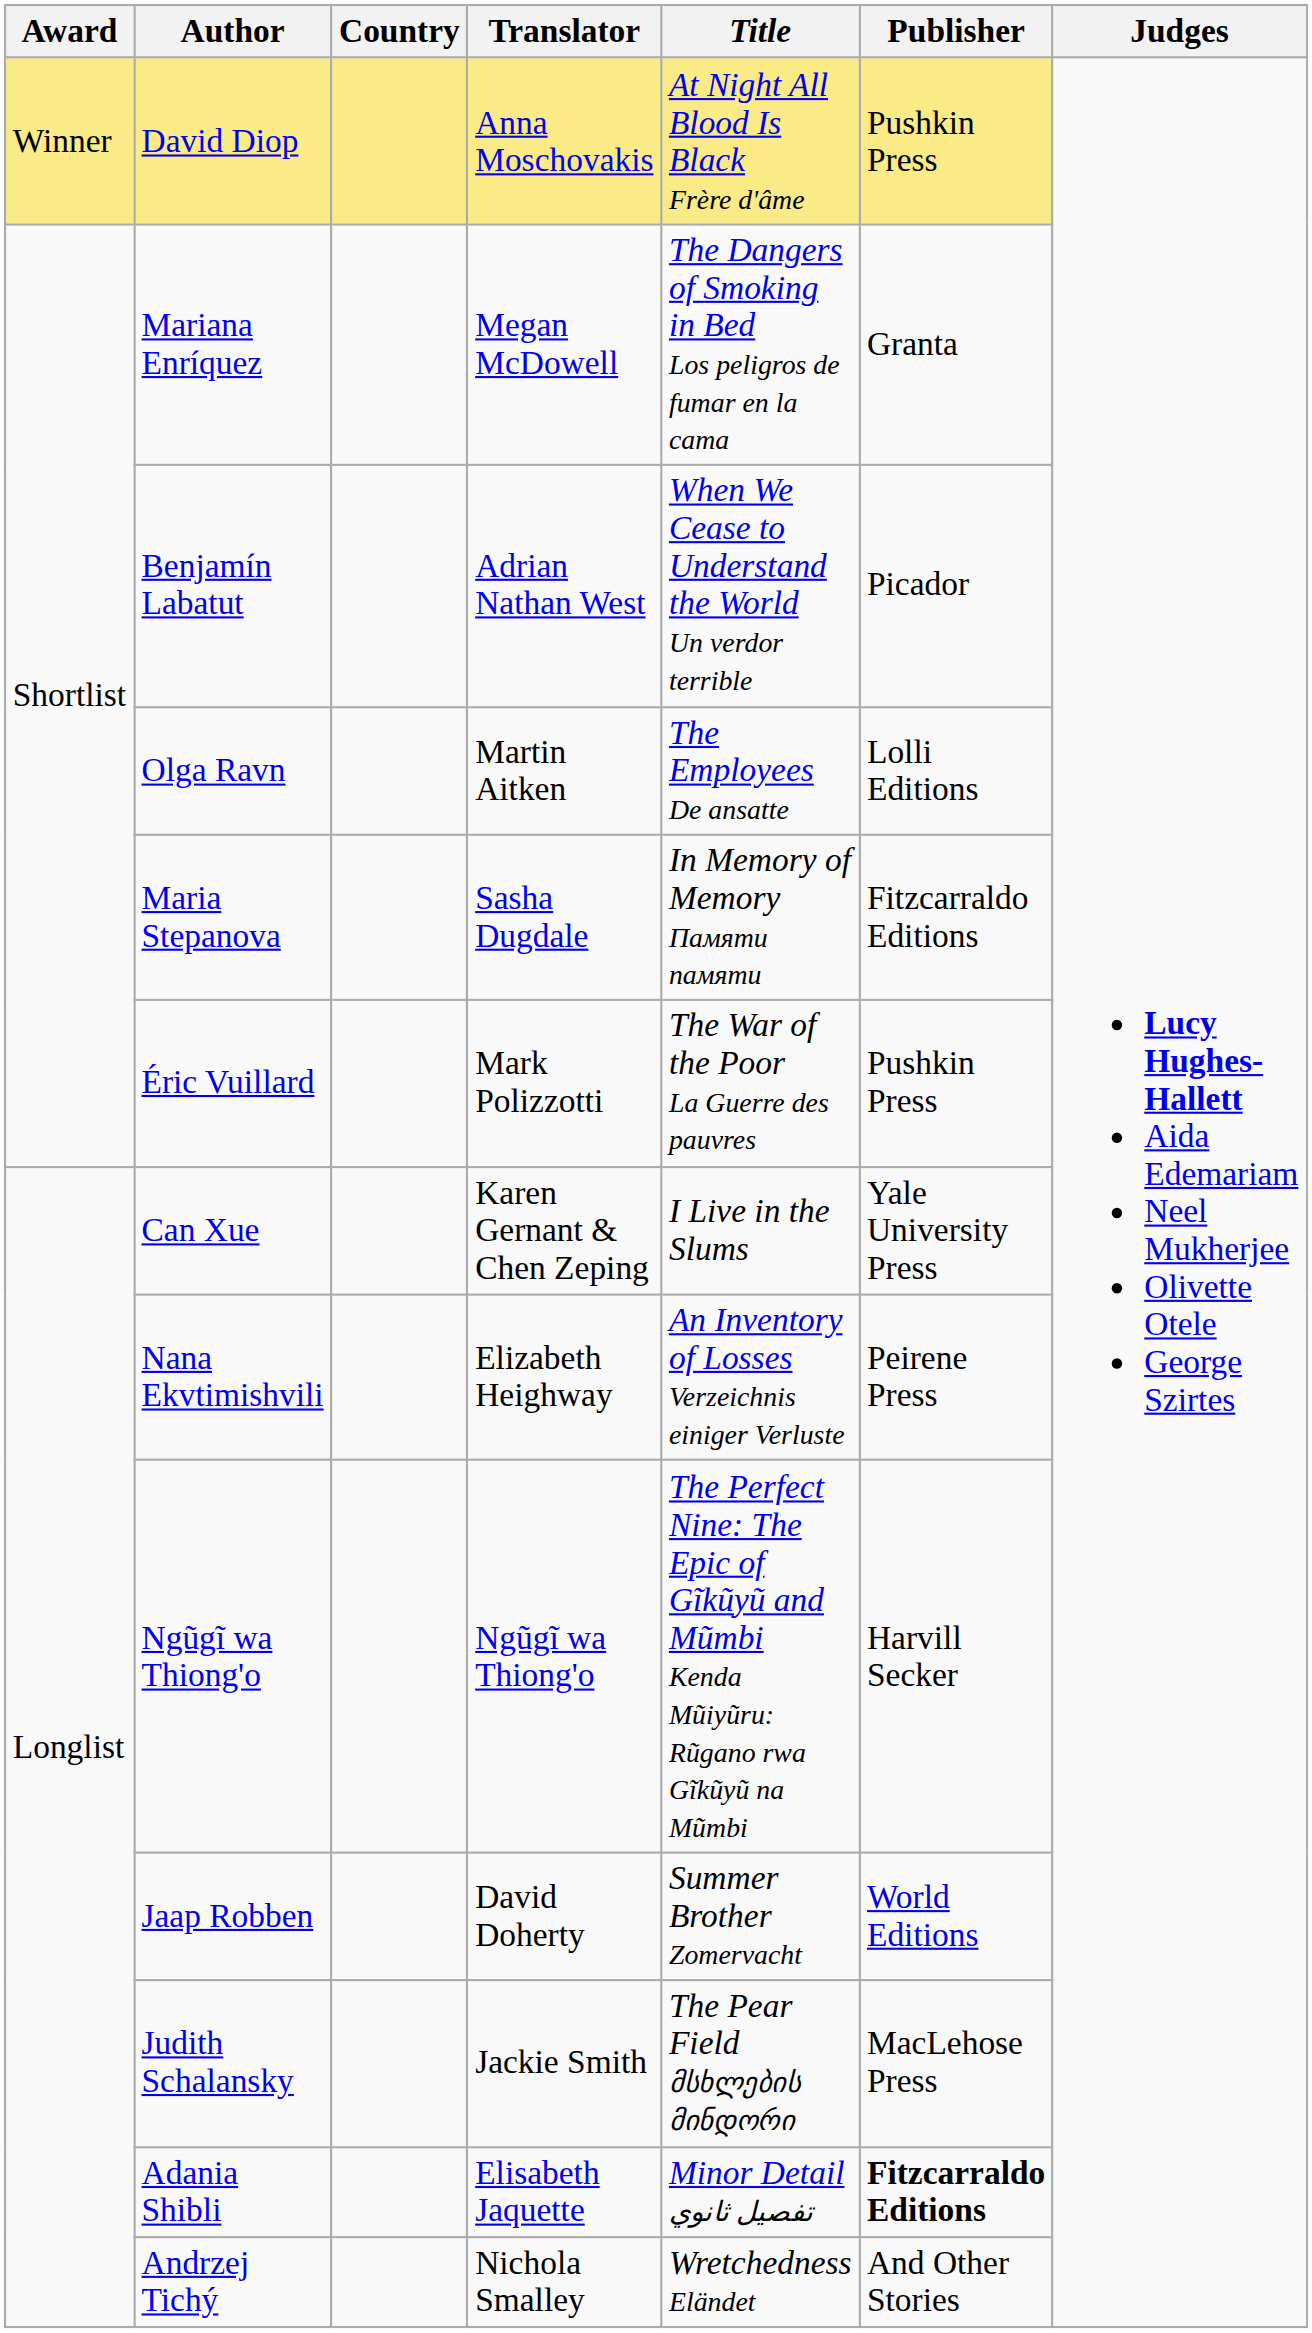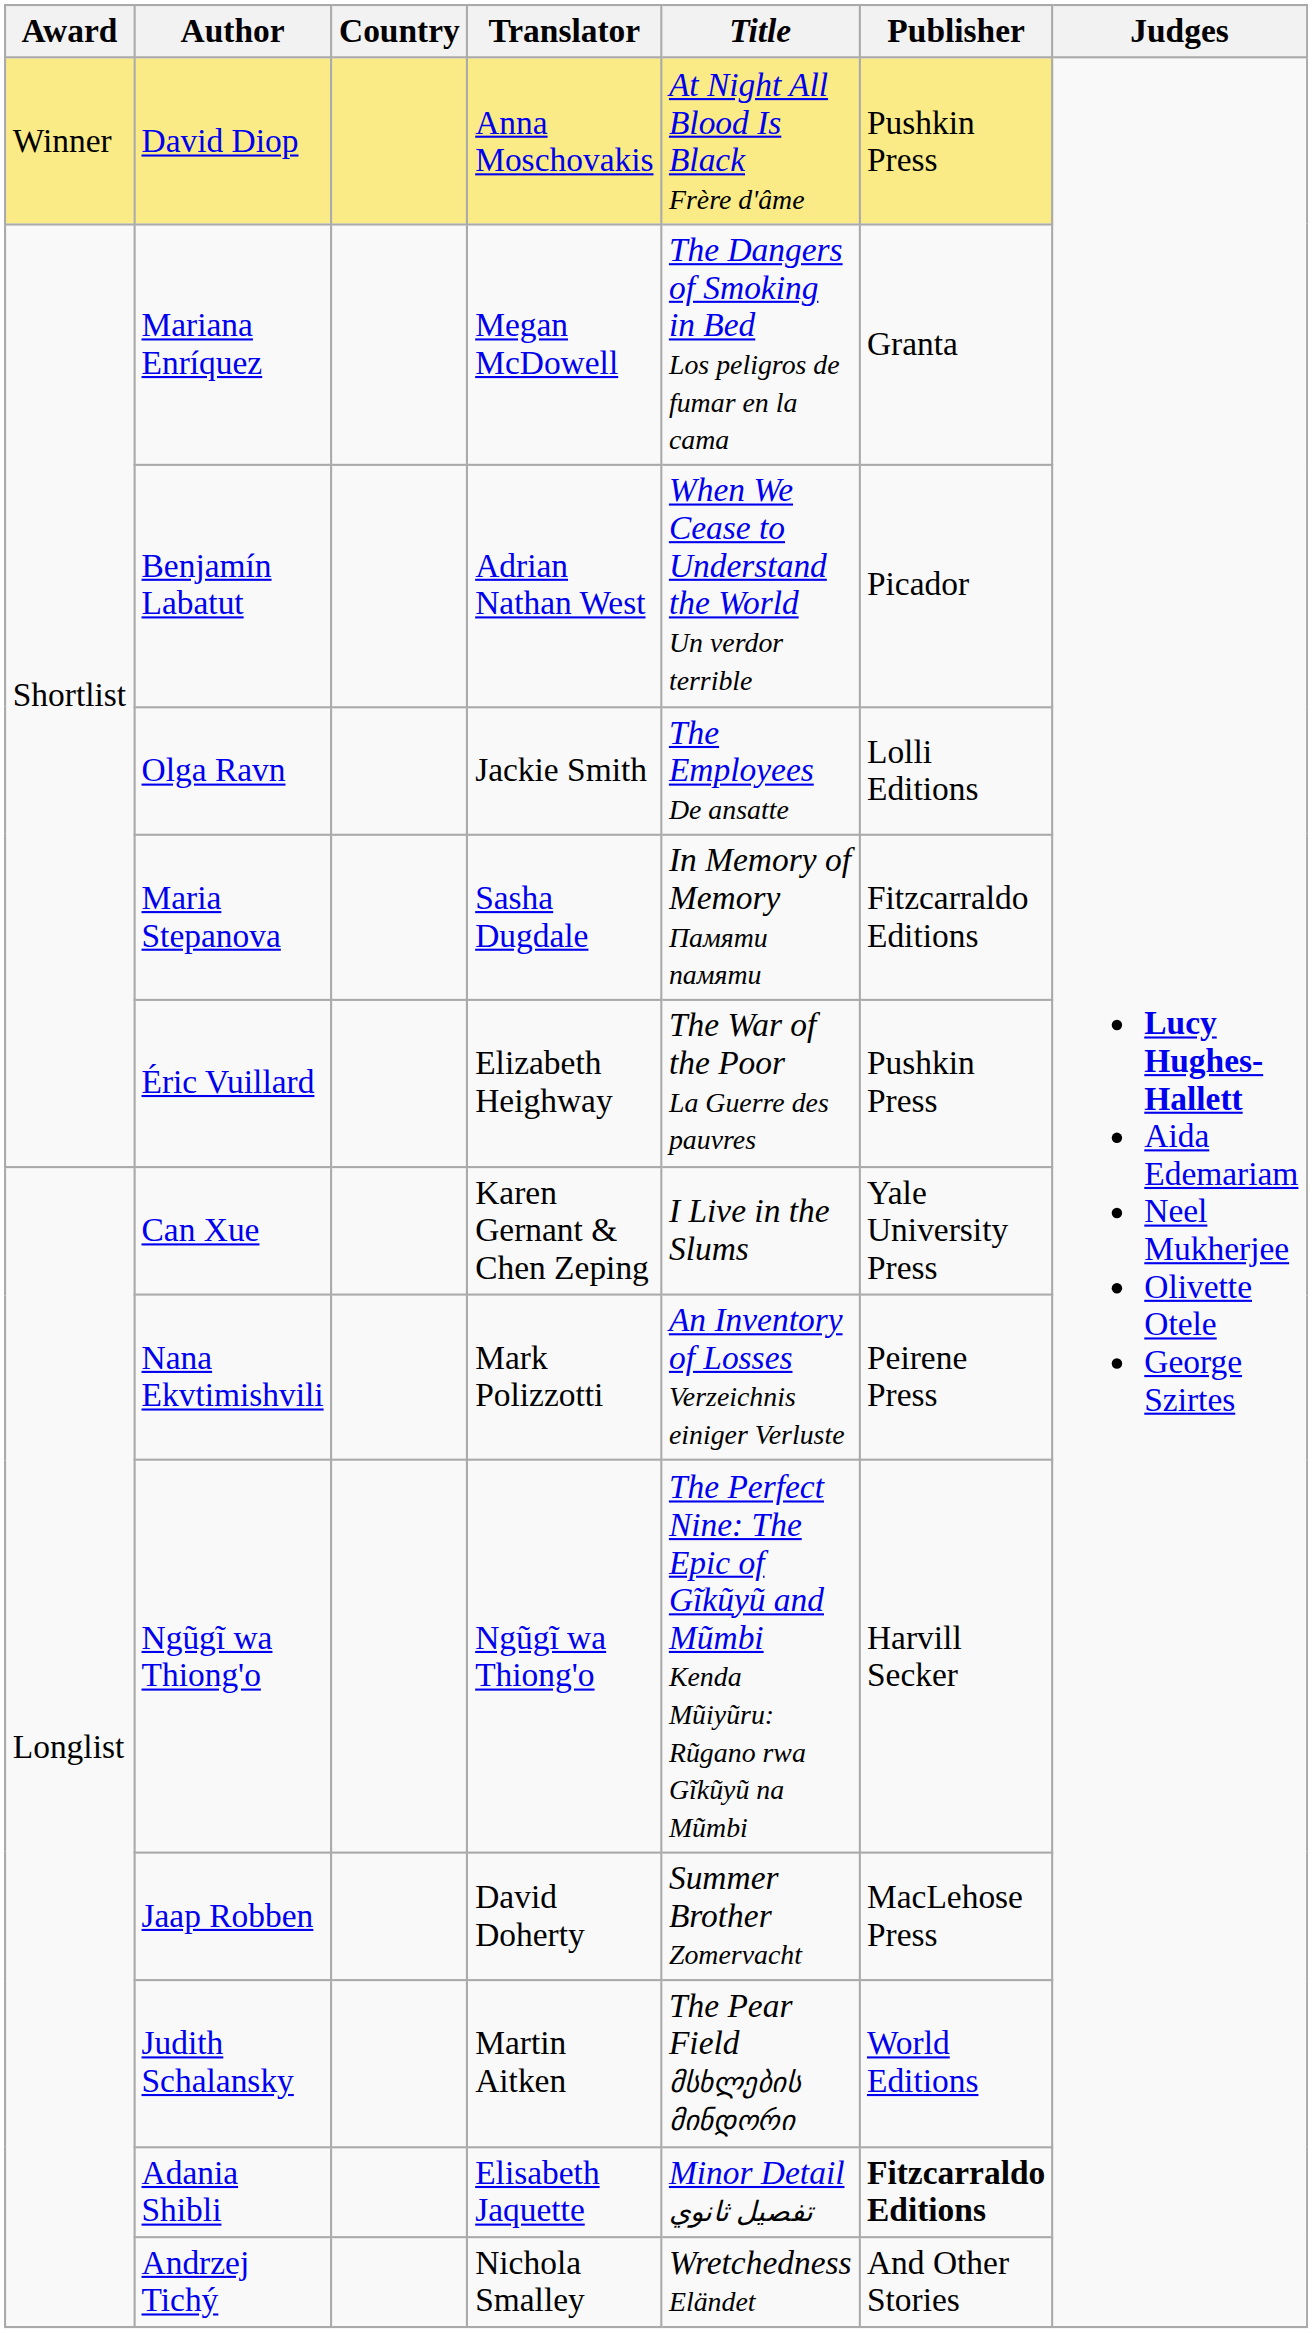 <table class="sortable wikitable" width=%100>
 <tr>
 <th>Award</th>
 <th><strong>Author</strong></th>
 <th><strong>Country</strong></th>
 <th><strong>Translator</strong></th>
 <th><em>Title</em></th>
 <th><strong>Publisher</strong></th>
 <th>Judges</th>
 </tr>
 <tr>
 <td style="background:#FAEB86; color:black">Winner</td>
 <td style="background:#FAEB86; color:black"><a href='#'>David Diop</a></td>
 <td style="background:#FAEB86; color:black"></td>
 <td style="background:#FAEB86; color:black"><a href='#'>Anna Moschovakis</a></td>
 <td style="background:#FAEB86; color:black"><em><a href='#'>At Night All Blood Is Black</a></em><br><small><em>Frère d'âme</em></small></td>
 <td style="background:#FAEB86; color:black">Pushkin Press</td>
 <td rowspan="13"><br><ul><li><strong><a href='#'>Lucy Hughes-Hallett</a></strong></li><li><a href='#'>Aida Edemariam</a></li><li><a href='#'>Neel Mukherjee</a></li><li><a href='#'>Olivette Otele</a></li><li><a href='#'>George Szirtes</a></li></ul></td>
 </tr>
 <tr>
 <td rowspan="5">Shortlist</td>
 <td><a href='#'>Mariana Enríquez</a></td>
 <td></td>
 <td><a href='#'>Megan McDowell</a></td>
 <td><em><a href='#'>The Dangers of Smoking in Bed</a></em><br><small><em>Los peligros de fumar en la cama</em></small></td>
 <td>Granta</td>
 </tr>
 <tr>
 <td><a href='#'>Benjamín Labatut</a></td>
 <td></td>
 <td><a href='#'>Adrian Nathan West</a></td>
 <td><em><a href='#'>When We Cease to Understand the World</a></em><br><small><em>Un verdor terrible</em></small></td>
 <td>Picador</td>
 </tr>
 <tr>
 <td><a href='#'>Olga Ravn</a></td>
 <td></td>
-<td>Martin Aitken</td>
+<td>Jackie Smith</td>
 <td><em><a href='#'>The Employees</a></em><br><small><em>De ansatte</em></small></td>
 <td>Lolli Editions</td>
 </tr>
 <tr>
 <td><a href='#'>Maria Stepanova</a></td>
 <td></td>
 <td><a href='#'>Sasha Dugdale</a></td>
 <td><em>In Memory of Memory</em><br><small><em>Памяти памяти</em></small></td>
 <td>Fitzcarraldo Editions</td>
 </tr>
 <tr>
 <td><a href='#'>Éric Vuillard</a></td>
 <td></td>
-<td>Mark Polizzotti</td>
+<td>Elizabeth Heighway</td>
 <td><em>The War of the Poor</em><br><small><em>La Guerre des pauvres</em></small></td>
 <td>Pushkin Press</td>
 </tr>
 <tr>
 <td rowspan="7">Longlist</td>
 <td><a href='#'>Can Xue</a></td>
 <td></td>
 <td>Karen Gernant & Chen Zeping</td>
 <td><em>I Live in the Slums</em></td>
 <td>Yale University Press</td>
 </tr>
 <tr>
 <td><a href='#'>Nana Ekvtimishvili</a></td>
 <td></td>
-<td>Elizabeth Heighway</td>
+<td>Mark Polizzotti</td>
 <td><em><a href='#'>An Inventory of Losses</a></em><br><small><em>Verzeichnis einiger Verluste</em></small></td>
 <td>Peirene Press</td>
 </tr>
 <tr>
 <td><a href='#'>Ngũgĩ wa Thiong'o</a></td>
 <td></td>
 <td><a href='#'>Ngũgĩ wa Thiong'o</a></td>
 <td><em><a href='#'>The Perfect Nine: The Epic of Gĩkũyũ and Mũmbi</a></em><br><small><em>Kenda Mũiyũru: Rũgano rwa Gĩkũyũ na Mũmbi</em></small></td>
 <td>Harvill Secker</td>
 </tr>
 <tr>
 <td><a href='#'>Jaap Robben</a></td>
 <td></td>
 <td>David Doherty</td>
 <td><em>Summer Brother</em><br><small><em>Zomervacht</em></small></td>
-<td><a href='#'>World Editions</a></td>
+<td>MacLehose Press</td>
 </tr>
 <tr>
 <td><a href='#'>Judith Schalansky</a></td>
 <td></td>
-<td>Jackie Smith</td>
+<td>Martin Aitken</td>
 <td><em>The Pear Field</em><br><small><em>მსხლების მინდორი</em></small></td>
-<td>MacLehose Press</td>
+<td><a href='#'>World Editions</a></td>
 </tr>
 <tr>
 <td><a href='#'>Adania Shibli</a></td>
 <td></td>
 <td><a href='#'>Elisabeth Jaquette</a></td>
 <td><em><a href='#'>Minor Detail</a></em><br><small><em>تفصيل ثانوي</em></small></td>
 <td><strong>Fitzcarraldo Editions</strong></td>
 </tr>
 <tr>
 <td><a href='#'>Andrzej Tichý</a></td>
 <td></td>
 <td>Nichola Smalley</td>
 <td><em>Wretchedness</em><br><small><em>Eländet</em></small></td>
 <td>And Other Stories</td>
 </tr>
 </table>
